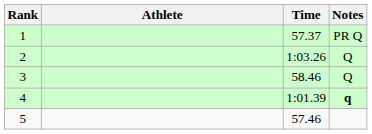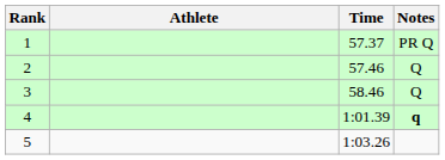 <table class="wikitable" style="text-align:center">
 <tr>
 <th>Rank</th>
 <th Style="width:18em">Athlete</th>
 <th>Time</th>
 <th>Notes</th>
 </tr>
 <tr style="background:#cfc">
 <td>1</td>
 <td style="text-align:left"></td>
 <td>57.37</td>
 <td>PR Q</td>
 </tr>
 <tr style="background:#cfc">
 <td>2</td>
 <td style="text-align:left"></td>
-<td>1:03.26</td>
+<td>57.46</td>
 <td>Q</td>
 </tr>
 <tr style="background:#cfc">
 <td>3</td>
 <td style="text-align:left"></td>
 <td>58.46</td>
 <td>Q</td>
 </tr>
 <tr style="background:#cfc">
 <td>4</td>
 <td style="text-align:left"></td>
 <td>1:01.39</td>
 <td><strong>q</strong></td>
 </tr>
 <tr>
 <td>5</td>
 <td style="text-align:left"></td>
-<td>57.46</td>
+<td>1:03.26</td>
 <td></td>
 </tr>
 </table>
